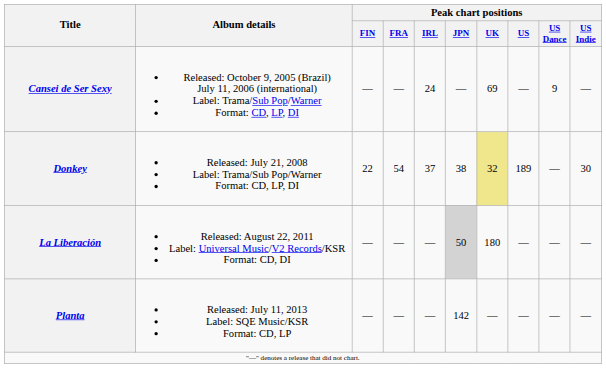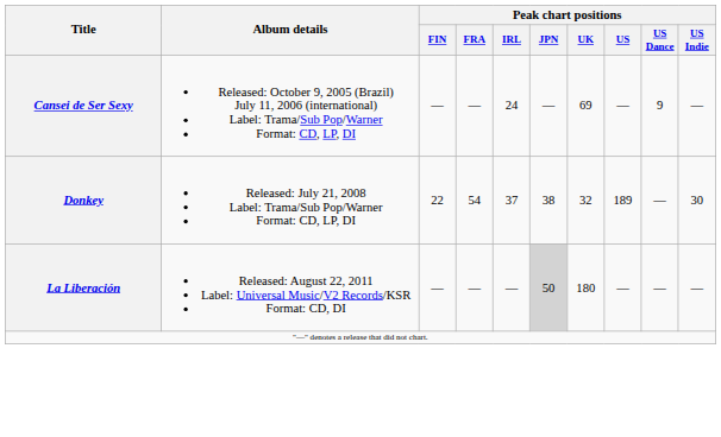 <table class="wikitable plainrowheaders" style="text-align:center;" border="1">
 <tr>
 <th scope="col" rowspan="2" style="width:12em;">Title</th>
 <th scope="col" rowspan="2" style="width:20em;">Album details</th>
 <th scope="col" colspan="8">Peak chart positions</th>
 </tr>
 <tr>
 <th scope="col" style="width:3em;font-size:85%;"><a href='#'>FIN</a><br></th>
 <th scope="col" style="width:3em;font-size:85%;"><a href='#'>FRA</a><br></th>
 <th scope="col" style="width:3em;font-size:85%;"><a href='#'>IRL</a><br></th>
 <th scope="col" style="width:3em;font-size:85%;"><a href='#'>JPN</a><br></th>
 <th scope="col" style="width:3em;font-size:85%;"><a href='#'>UK</a><br></th>
 <th scope="col" style="width:3em;font-size:85%;"><a href='#'>US</a><br></th>
 <th scope="col" style="width:3em;font-size:85%;"><a href='#'>US<br>Dance</a><br></th>
 <th scope="col" style="width:3em;font-size:85%;"><a href='#'>US<br>Indie</a><br></th>
 </tr>
 <tr>
 <th scope="row"><em><a href='#'>Cansei de Ser Sexy</a></em></th>
 <td><br><ul><li>Released: October 9, 2005 (Brazil)<br>July 11, 2006 (international)</li><li>Label: Trama/<a href='#'>Sub Pop</a>/<a href='#'>Warner</a></li><li>Format: <a href='#'>CD</a>, <a href='#'>LP</a>, <a href='#'>DI</a></li></ul></td>
 <td>—</td>
 <td>—</td>
 <td>24</td>
 <td>—</td>
 <td>69</td>
 <td>—</td>
 <td>9</td>
 <td>—</td>
 </tr>
 <tr>
 <th scope="row"><em><a href='#'>Donkey</a></em></th>
 <td><br><ul><li>Released: July 21, 2008</li><li>Label: Trama/Sub Pop/Warner</li><li>Format: CD, LP, DI</li></ul></td>
 <td>22</td>
 <td>54</td>
 <td>37</td>
 <td>38</td>
-<td style="background: khaki;">32</td>
+<td>32</td>
 <td>189</td>
 <td>—</td>
 <td>30</td>
 </tr>
 <tr>
 <th scope="row"><em><a href='#'>La Liberación</a></em></th>
 <td><br><ul><li>Released: August 22, 2011</li><li>Label: <a href='#'>Universal Music</a>/<a href='#'>V2 Records</a>/KSR</li><li>Format: CD, DI</li></ul></td>
 <td>—</td>
 <td>—</td>
 <td>—</td>
 <td style="background: lightgrey;">50</td>
 <td>180<br></td>
 <td>—</td>
 <td>—</td>
 <td>—</td>
 </tr>
 <tr>
-<th scope="row"><em><a href='#'>Planta</a></em></th>
-<td><br><ul><li>Released: July 11, 2013</li><li>Label: SQE Music/KSR</li><li>Format: CD, LP</li></ul></td>
-<td>—</td>
-<td>—</td>
-<td>—</td>
-<td>142</td>
-<td>—</td>
-<td>—</td>
-<td>—</td>
-<td>—</td>
-</tr>
-<tr>
 <td colspan="10" style="text-align:center; font-size:8pt;">"—" denotes a release that did not chart.</td>
 </tr>
 </table>
